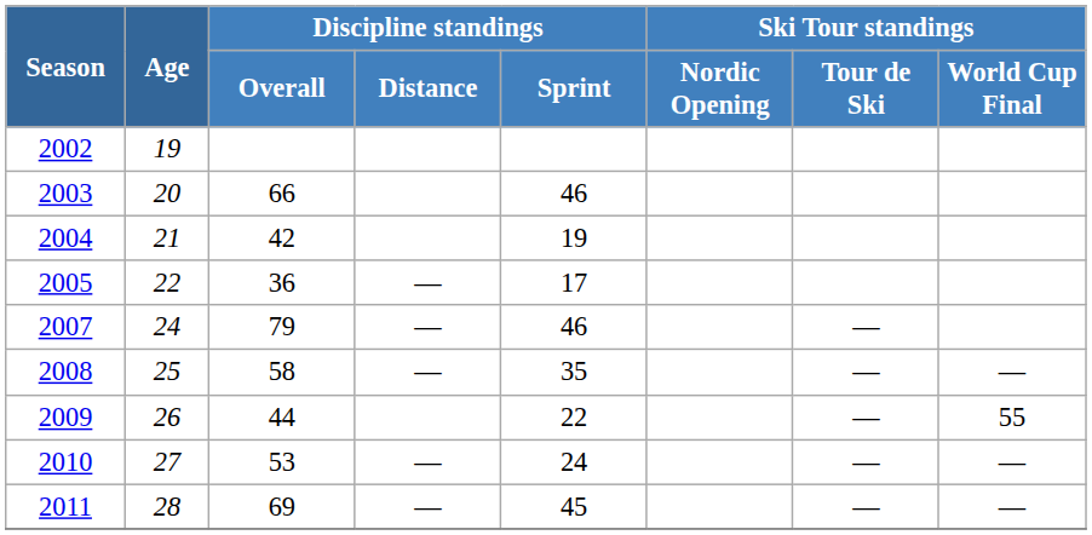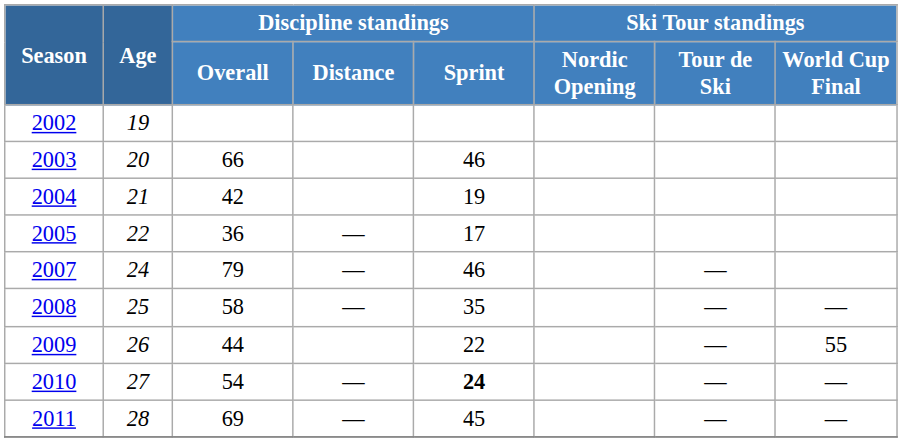 <table class="wikitable" style="font-size:95%; text-align:center; border:grey solid 1px; border-collapse:collapse; background:#ffffff;">
 <tr>
 <th style="background-color:#369; color:white; width:60px;" rowspan="2"> Season </th>
 <th style="background-color:#369; color:white; width:40px;" rowspan="2"> Age </th>
 <th style="background-color:#4180be; color:white;" colspan="3">Discipline standings</th>
 <th style="background-color:#4180be; color:white;" colspan="3">Ski Tour standings</th>
 </tr>
 <tr>
 <th style="background-color:#4180be; color:white; width:75px;">Overall</th>
 <th style="background-color:#4180be; color:white; width:75px;">Distance</th>
 <th style="background-color:#4180be; color:white; width:75px;">Sprint</th>
 <th style="background-color:#4180be; color:white; width:75px;">Nordic<br>Opening</th>
 <th style="background-color:#4180be; color:white; width:75px;">Tour de<br>Ski</th>
 <th style="background-color:#4180be; color:white; width:75px;">World Cup<br>Final</th>
 </tr>
 <tr>
 <td><a href='#'>2002</a></td>
 <td><em>19</em></td>
 <td></td>
 <td></td>
 <td></td>
 <td></td>
 <td></td>
 <td></td>
 </tr>
 <tr>
 <td><a href='#'>2003</a></td>
 <td><em>20</em></td>
 <td>66</td>
 <td></td>
 <td>46</td>
 <td></td>
 <td></td>
 <td></td>
 </tr>
 <tr>
 <td><a href='#'>2004</a></td>
 <td><em>21</em></td>
 <td>42</td>
 <td></td>
 <td>19</td>
 <td></td>
 <td></td>
 <td></td>
 </tr>
 <tr>
 <td><a href='#'>2005</a></td>
 <td><em>22</em></td>
 <td>36</td>
 <td>—</td>
 <td>17</td>
 <td></td>
 <td></td>
 <td></td>
 </tr>
 <tr>
 <td><a href='#'>2007</a></td>
 <td><em>24</em></td>
 <td>79</td>
 <td>—</td>
 <td>46</td>
 <td></td>
 <td>—</td>
 <td></td>
 </tr>
 <tr>
 <td><a href='#'>2008</a></td>
 <td><em>25</em></td>
 <td>58</td>
 <td>—</td>
 <td>35</td>
 <td></td>
 <td>—</td>
 <td>—</td>
 </tr>
 <tr>
 <td><a href='#'>2009</a></td>
 <td><em>26</em></td>
 <td>44</td>
 <td></td>
 <td>22</td>
 <td></td>
 <td>—</td>
 <td>55</td>
 </tr>
 <tr>
 <td><a href='#'>2010</a></td>
 <td><em>27</em></td>
-<td>53</td>
+<td>54</td>
 <td>—</td>
-<td>24</td>
+<td><strong>24</strong></td>
 <td></td>
 <td>—</td>
 <td>—</td>
 </tr>
 <tr>
 <td><a href='#'>2011</a></td>
 <td><em>28</em></td>
 <td>69</td>
 <td>—</td>
 <td>45</td>
 <td></td>
 <td>—</td>
 <td>—</td>
 </tr>
 <tr>
 </tr>
 </table>
